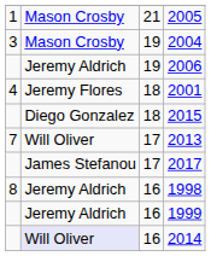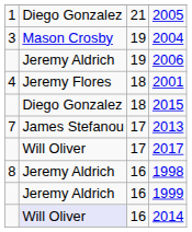 <table class="wikitable">
 <tr>
 </tr>
 <tr>
 <td>1</td>
-<td><a href='#'>Mason Crosby</a></td>
+<td>Diego Gonzalez</td>
 <td>21</td>
 <td><a href='#'>2005</a></td>
 </tr>
 <tr>
 <td>3</td>
 <td><a href='#'>Mason Crosby</a></td>
 <td>19</td>
 <td><a href='#'>2004</a></td>
 </tr>
 <tr>
 <td></td>
 <td>Jeremy Aldrich</td>
 <td>19</td>
 <td><a href='#'>2006</a></td>
 </tr>
 <tr>
 <td>4</td>
 <td>Jeremy Flores</td>
 <td>18</td>
 <td><a href='#'>2001</a></td>
 </tr>
 <tr>
 <td></td>
 <td>Diego Gonzalez</td>
 <td>18</td>
 <td><a href='#'>2015</a></td>
 </tr>
 <tr>
 <td>7</td>
-<td>Will Oliver</td>
+<td>James Stefanou</td>
 <td>17</td>
 <td><a href='#'>2013</a></td>
 </tr>
 <tr>
 <td></td>
-<td>James Stefanou</td>
+<td>Will Oliver</td>
 <td>17</td>
 <td><a href='#'>2017</a></td>
 </tr>
 <tr>
 <td>8</td>
 <td>Jeremy Aldrich</td>
 <td>16</td>
 <td><a href='#'>1998</a></td>
 </tr>
 <tr>
 <td></td>
 <td>Jeremy Aldrich</td>
 <td>16</td>
 <td><a href='#'>1999</a></td>
 </tr>
 <tr>
 <td></td>
 <td style="background: lavender;">Will Oliver</td>
 <td>16</td>
 <td><a href='#'>2014</a></td>
 </tr>
 </table>
